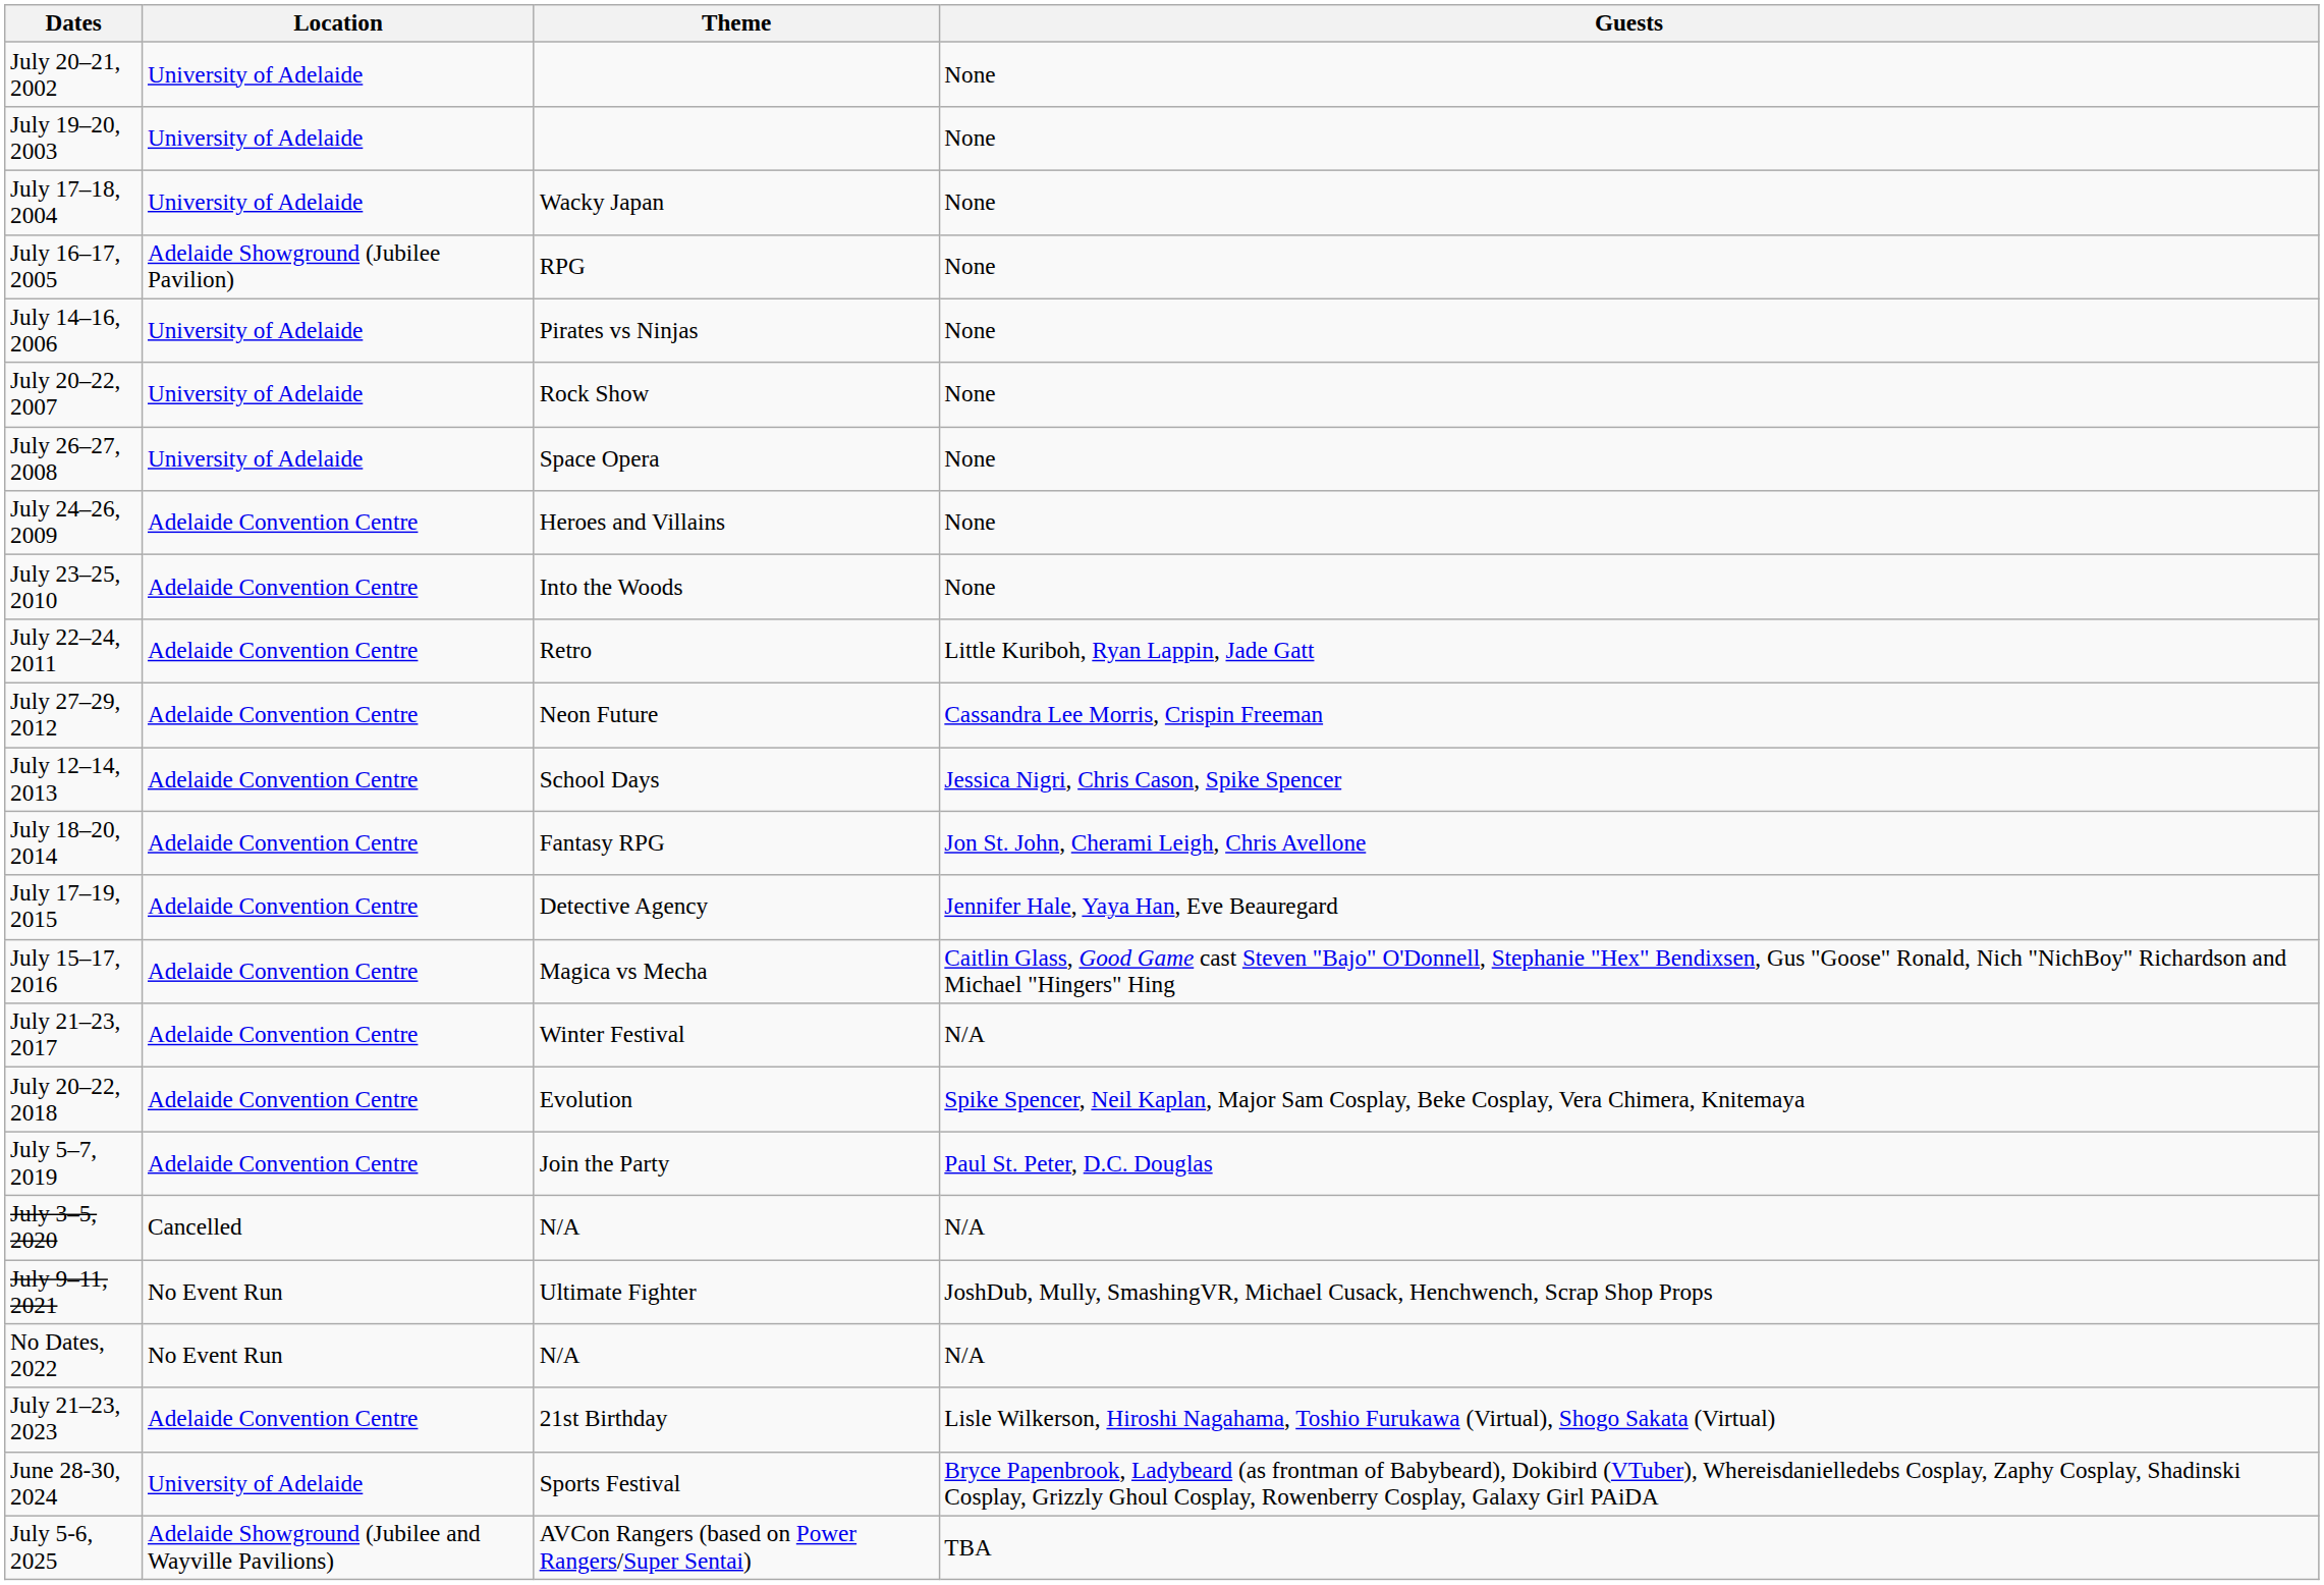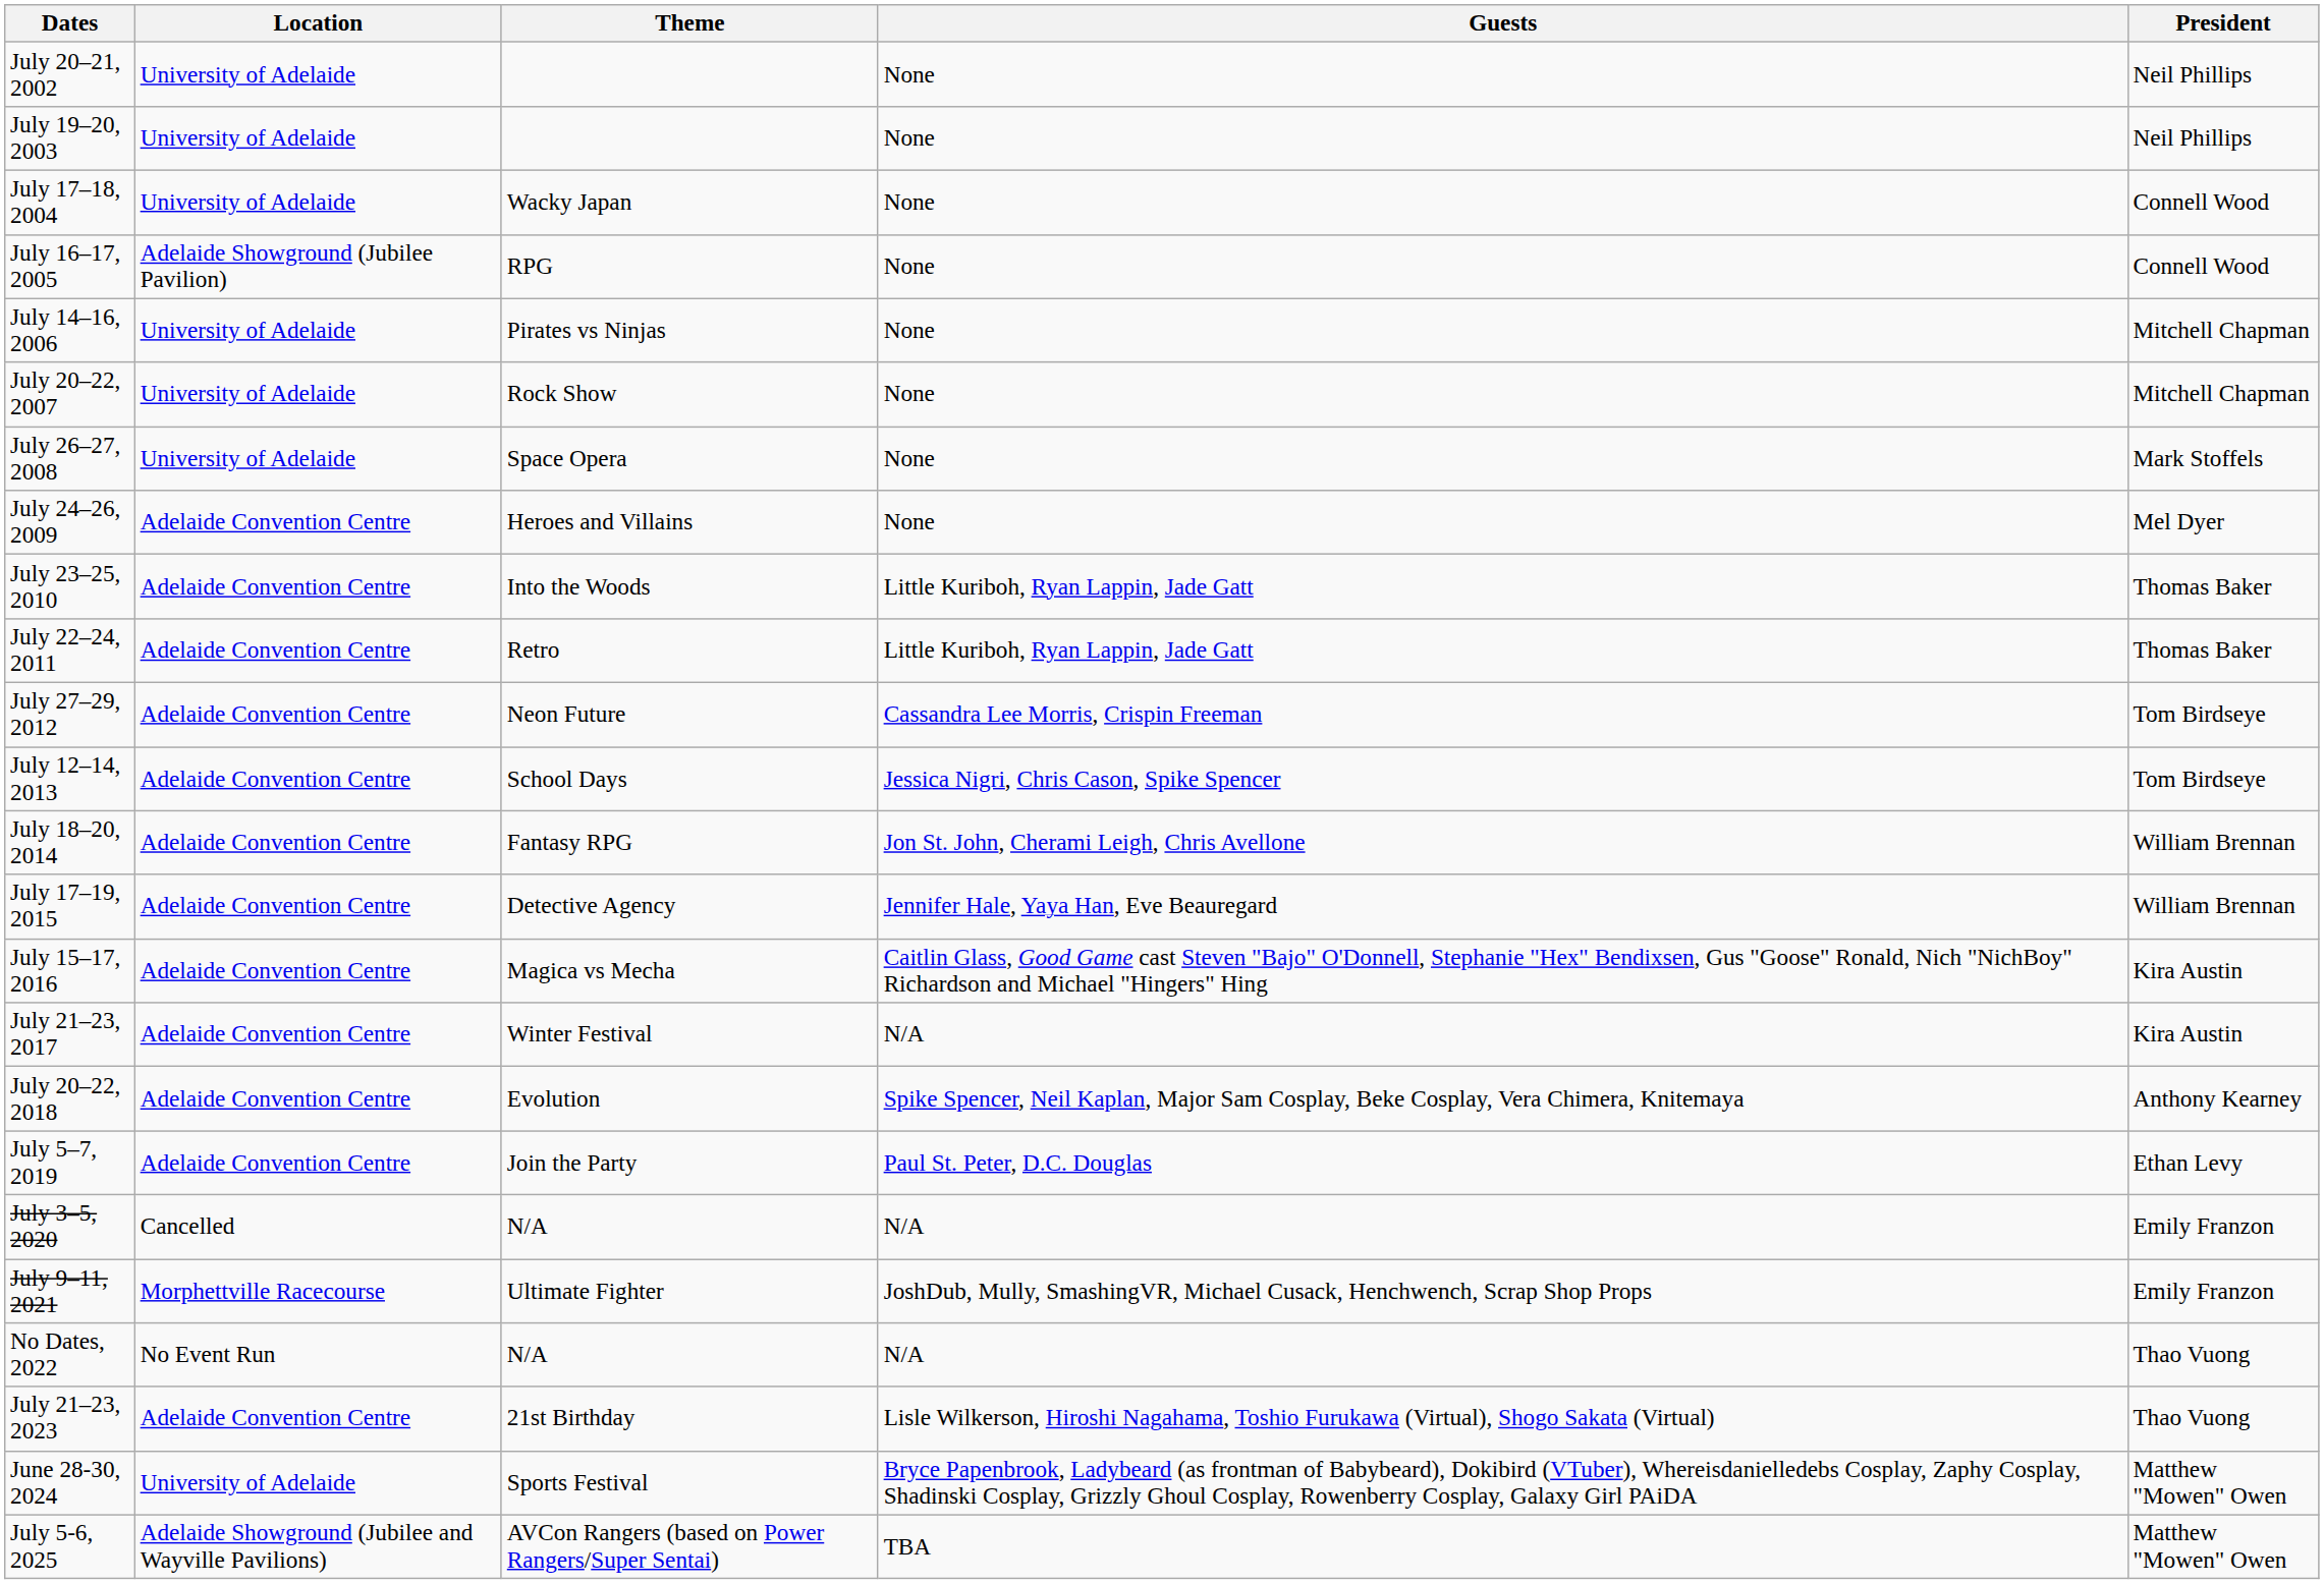 <table class="wikitable">
 <tr>
 <th>Dates</th>
 <th>Location</th>
 <th>Theme</th>
 <th>Guests</th>
+<th>President</th>
 </tr>
 <tr>
 <td>July 20–21, 2002</td>
 <td><a href='#'>University of Adelaide</a></td>
 <td></td>
 <td>None</td>
+<td>Neil Phillips</td>
 </tr>
 <tr>
 <td>July 19–20, 2003</td>
 <td><a href='#'>University of Adelaide</a></td>
 <td></td>
 <td>None</td>
+<td>Neil Phillips</td>
 </tr>
 <tr>
 <td>July 17–18, 2004</td>
 <td><a href='#'>University of Adelaide</a></td>
 <td>Wacky Japan</td>
 <td>None</td>
+<td>Connell Wood</td>
 </tr>
 <tr>
 <td>July 16–17, 2005</td>
 <td><a href='#'>Adelaide Showground</a> (Jubilee Pavilion)</td>
 <td>RPG</td>
 <td>None</td>
+<td>Connell Wood</td>
 </tr>
 <tr>
 <td>July 14–16, 2006</td>
 <td><a href='#'>University of Adelaide</a></td>
 <td>Pirates vs Ninjas</td>
 <td>None</td>
+<td>Mitchell Chapman</td>
 </tr>
 <tr>
 <td>July 20–22, 2007</td>
 <td><a href='#'>University of Adelaide</a></td>
 <td>Rock Show</td>
 <td>None</td>
+<td>Mitchell Chapman</td>
 </tr>
 <tr>
 <td>July 26–27, 2008</td>
 <td><a href='#'>University of Adelaide</a></td>
 <td>Space Opera</td>
 <td>None</td>
+<td>Mark Stoffels</td>
 </tr>
 <tr>
 <td>July 24–26, 2009</td>
 <td><a href='#'>Adelaide Convention Centre</a></td>
 <td>Heroes and Villains</td>
 <td>None</td>
+<td>Mel Dyer</td>
 </tr>
 <tr>
 <td>July 23–25, 2010</td>
 <td><a href='#'>Adelaide Convention Centre</a></td>
 <td>Into the Woods</td>
-<td>None</td>
+<td>Little Kuriboh, <a href='#'>Ryan Lappin</a>, <a href='#'>Jade Gatt</a></td>
+<td>Thomas Baker</td>
 </tr>
 <tr>
 <td>July 22–24, 2011</td>
 <td><a href='#'>Adelaide Convention Centre</a></td>
 <td>Retro</td>
 <td>Little Kuriboh, <a href='#'>Ryan Lappin</a>, <a href='#'>Jade Gatt</a></td>
+<td>Thomas Baker</td>
 </tr>
 <tr>
 <td>July 27–29, 2012</td>
 <td><a href='#'>Adelaide Convention Centre</a></td>
 <td>Neon Future</td>
 <td><a href='#'>Cassandra Lee Morris</a>, <a href='#'>Crispin Freeman</a></td>
+<td>Tom Birdseye</td>
 </tr>
 <tr>
 <td>July 12–14, 2013</td>
 <td><a href='#'>Adelaide Convention Centre</a></td>
 <td>School Days</td>
 <td><a href='#'>Jessica Nigri</a>, <a href='#'>Chris Cason</a>, <a href='#'>Spike Spencer</a></td>
+<td>Tom Birdseye</td>
 </tr>
 <tr>
 <td>July 18–20, 2014</td>
 <td><a href='#'>Adelaide Convention Centre</a></td>
 <td>Fantasy RPG</td>
 <td><a href='#'>Jon St. John</a>, <a href='#'>Cherami Leigh</a>, <a href='#'>Chris Avellone</a></td>
+<td>William Brennan</td>
 </tr>
 <tr>
 <td>July 17–19, 2015</td>
 <td><a href='#'>Adelaide Convention Centre</a></td>
 <td>Detective Agency</td>
 <td><a href='#'>Jennifer Hale</a>, <a href='#'>Yaya Han</a>, Eve Beauregard</td>
+<td>William Brennan</td>
 </tr>
 <tr>
 <td>July 15–17, 2016</td>
 <td><a href='#'>Adelaide Convention Centre</a></td>
 <td>Magica vs Mecha</td>
 <td><a href='#'>Caitlin Glass</a>, <a href='#'><em>Good Game</em></a> cast <a href='#'>Steven "Bajo" O'Donnell</a>, <a href='#'>Stephanie "Hex" Bendixsen</a>, Gus "Goose" Ronald, Nich "NichBoy" Richardson and Michael "Hingers" Hing</td>
+<td>Kira Austin</td>
 </tr>
 <tr>
 <td>July 21–23, 2017</td>
 <td><a href='#'>Adelaide Convention Centre</a></td>
 <td>Winter Festival</td>
 <td>N/A</td>
+<td>Kira Austin</td>
 </tr>
 <tr>
 <td>July 20–22, 2018</td>
 <td><a href='#'>Adelaide Convention Centre</a></td>
 <td>Evolution</td>
 <td><a href='#'>Spike Spencer</a>, <a href='#'>Neil Kaplan</a>, Major Sam Cosplay, Beke Cosplay, Vera Chimera, Knitemaya</td>
+<td>Anthony Kearney</td>
 </tr>
 <tr>
 <td>July 5–7, 2019</td>
 <td><a href='#'>Adelaide Convention Centre</a></td>
 <td>Join the Party</td>
 <td><a href='#'>Paul St. Peter</a>, <a href='#'>D.C. Douglas</a></td>
+<td>Ethan Levy</td>
 </tr>
 <tr>
 <td><s>July 3–5, 2020</s></td>
 <td>Cancelled</td>
 <td>N/A</td>
 <td>N/A</td>
+<td>Emily Franzon</td>
 </tr>
 <tr>
 <td><s>July 9–11, 2021</s></td>
-<td>No Event Run</td>
+<td><a href='#'>Morphettville Racecourse</a></td>
 <td>Ultimate Fighter</td>
 <td>JoshDub, Mully, SmashingVR, Michael Cusack, Henchwench, Scrap Shop Props</td>
+<td>Emily Franzon</td>
 </tr>
 <tr>
 <td>No Dates, 2022</td>
 <td>No Event Run</td>
 <td>N/A</td>
 <td>N/A</td>
+<td>Thao Vuong</td>
 </tr>
 <tr>
 <td>July 21–23, 2023</td>
 <td><a href='#'>Adelaide Convention Centre</a></td>
 <td>21st Birthday</td>
 <td>Lisle Wilkerson, <a href='#'>Hiroshi Nagahama</a>, <a href='#'>Toshio Furukawa</a> (Virtual), <a href='#'>Shogo Sakata</a> (Virtual)</td>
+<td>Thao Vuong</td>
 </tr>
 <tr>
 <td>June 28-30, 2024</td>
 <td><a href='#'>University of Adelaide</a></td>
 <td>Sports Festival</td>
 <td><a href='#'>Bryce Papenbrook</a>, <a href='#'>Ladybeard</a> (as frontman of Babybeard), Dokibird (<a href='#'>VTuber</a>), Whereisdanielledebs Cosplay, Zaphy Cosplay, Shadinski Cosplay, Grizzly Ghoul Cosplay, Rowenberry Cosplay, Galaxy Girl PAiDA</td>
+<td>Matthew "Mowen" Owen</td>
 </tr>
 <tr>
 <td>July 5-6, 2025</td>
 <td><a href='#'>Adelaide Showground</a> (Jubilee and Wayville Pavilions)</td>
 <td>AVCon Rangers (based on <a href='#'>Power Rangers</a>/<a href='#'>Super Sentai</a>)</td>
 <td>TBA</td>
+<td>Matthew "Mowen" Owen</td>
 </tr>
 </table>
